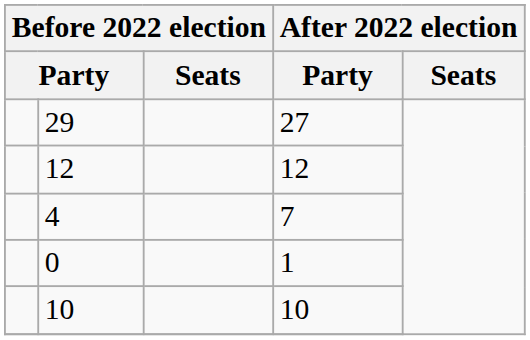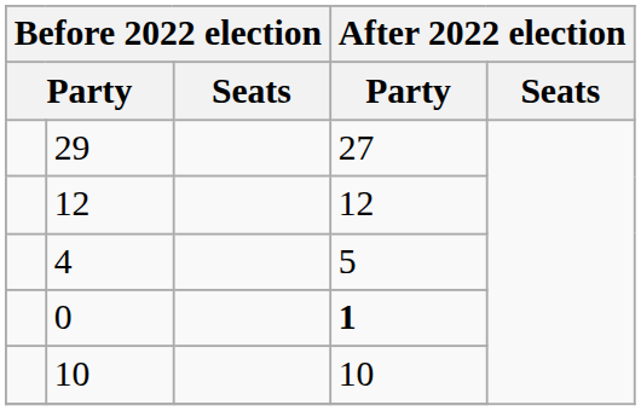 <table class="wikitable">
 <tr>
 <th colspan="3">Before 2022 election</th>
 <th colspan="3">After 2022 election</th>
 </tr>
 <tr>
 <th colspan="2">Party</th>
 <th>Seats</th>
 <th colspan="2">Party</th>
 <th>Seats</th>
 </tr>
 <tr>
 <td></td>
 <td>29</td>
 <td></td>
 <td>27</td>
 </tr>
 <tr>
 <td></td>
 <td>12</td>
 <td></td>
 <td>12</td>
 </tr>
 <tr>
 <td></td>
 <td>4</td>
 <td></td>
-<td>7</td>
+<td>5</td>
 </tr>
 <tr>
 <td></td>
 <td>0</td>
 <td></td>
-<td>1</td>
+<td><strong>1</strong></td>
 </tr>
 <tr>
 <td></td>
 <td>10</td>
 <td></td>
 <td>10</td>
 </tr>
 <tr>
 </tr>
 </table>
